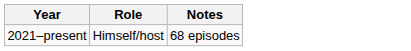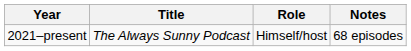 <table class="wikitable sortable">
 <tr>
 <th>Year</th>
+<th>Title</th>
 <th>Role</th>
 <th class="unsortable">Notes</th>
 </tr>
 <tr>
 <td>2021–present</td>
+<td><em>The Always Sunny Podcast</em></td>
 <td>Himself/host</td>
 <td>68 episodes</td>
 </tr>
 </table>
